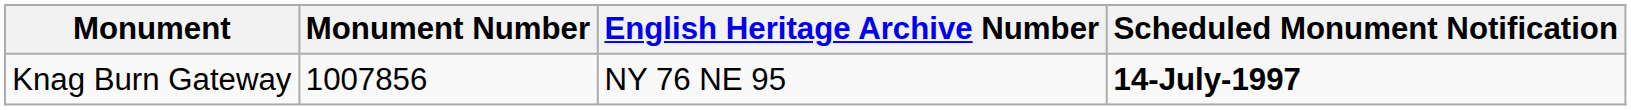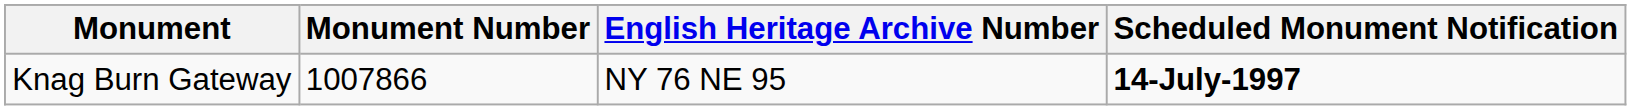 <table class="wikitable">
 <tr>
 <th>Monument</th>
 <th>Monument Number</th>
 <th><a href='#'>English Heritage Archive</a> Number</th>
 <th>Scheduled Monument Notification</th>
 </tr>
 <tr>
 <td>Knag Burn Gateway</td>
-<td>1007856</td>
+<td>1007866</td>
 <td>NY 76 NE 95</td>
 <td><strong>14-July-1997</strong></td>
 </tr>
 </table>
